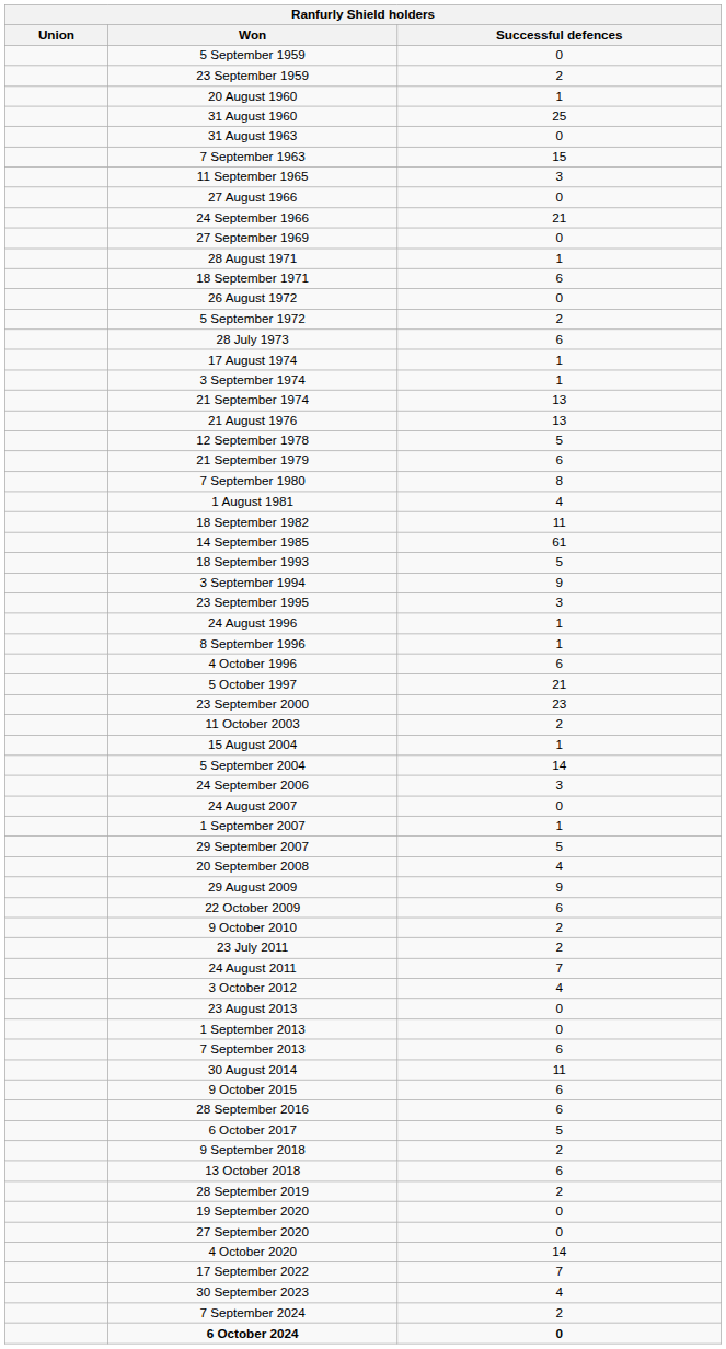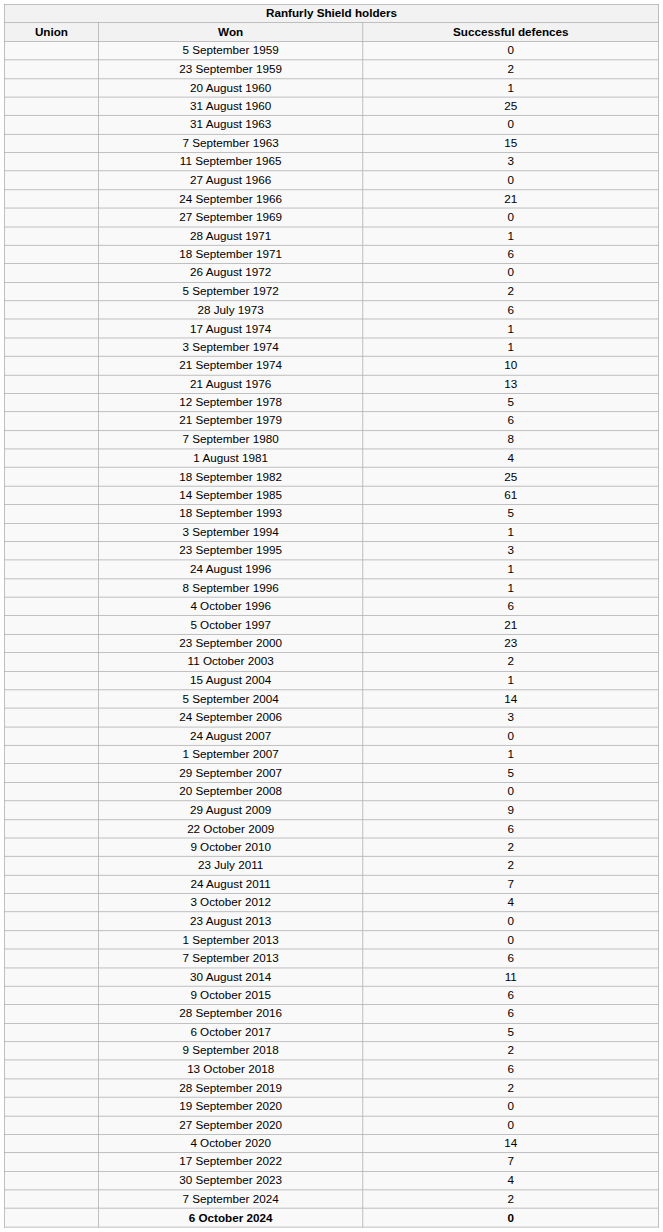 <table class="wikitable sortable" style="text-align:center;width:71%">
 <tr>
 <th colspan=50%>Ranfurly Shield holders</th>
 </tr>
 <tr>
 <th>Union</th>
 <th>Won</th>
 <th>Successful defences</th>
 </tr>
 <tr>
 <td style="text-align:left"></td>
 <td>5 September 1959</td>
 <td>0</td>
 </tr>
 <tr>
 <td style="text-align:left"></td>
 <td>23 September 1959</td>
 <td>2</td>
 </tr>
 <tr>
 <td style="text-align:left"></td>
 <td>20 August 1960</td>
 <td>1</td>
 </tr>
 <tr>
 <td style="text-align:left"></td>
 <td>31 August 1960</td>
 <td>25</td>
 </tr>
 <tr>
 <td style="text-align:left"></td>
 <td>31 August 1963</td>
 <td>0</td>
 </tr>
 <tr>
 <td style="text-align:left"></td>
 <td>7 September 1963</td>
 <td>15</td>
 </tr>
 <tr>
 <td style="text-align:left"></td>
 <td>11 September 1965</td>
 <td>3</td>
 </tr>
 <tr>
 <td style="text-align:left"></td>
 <td>27 August 1966</td>
 <td>0</td>
 </tr>
 <tr>
 <td style="text-align:left"></td>
 <td>24 September 1966</td>
 <td>21</td>
 </tr>
 <tr>
 <td style="text-align:left"></td>
 <td>27 September 1969</td>
 <td>0</td>
 </tr>
 <tr>
 <td style="text-align:left"></td>
 <td>28 August 1971</td>
 <td>1</td>
 </tr>
 <tr>
 <td style="text-align:left"></td>
 <td>18 September 1971</td>
 <td>6</td>
 </tr>
 <tr>
 <td style="text-align:left"></td>
 <td>26 August 1972</td>
 <td>0</td>
 </tr>
 <tr>
 <td style="text-align:left"></td>
 <td>5 September 1972</td>
 <td>2</td>
 </tr>
 <tr>
 <td style="text-align:left"></td>
 <td>28 July 1973</td>
 <td>6</td>
 </tr>
 <tr>
 <td style="text-align:left"></td>
 <td>17 August 1974</td>
 <td>1</td>
 </tr>
 <tr>
 <td style="text-align:left"></td>
 <td>3 September 1974</td>
 <td>1</td>
 </tr>
 <tr>
 <td style="text-align:left"></td>
 <td>21 September 1974</td>
-<td>13</td>
+<td>10</td>
 </tr>
 <tr>
 <td style="text-align:left"></td>
 <td>21 August 1976</td>
 <td>13</td>
 </tr>
 <tr>
 <td style="text-align:left"></td>
 <td>12 September 1978</td>
 <td>5</td>
 </tr>
 <tr>
 <td style="text-align:left"></td>
 <td>21 September 1979</td>
 <td>6</td>
 </tr>
 <tr>
 <td style="text-align:left"></td>
 <td>7 September 1980</td>
 <td>8</td>
 </tr>
 <tr>
 <td style="text-align:left"></td>
 <td>1 August 1981</td>
 <td>4</td>
 </tr>
 <tr>
 <td style="text-align:left"></td>
 <td>18 September 1982</td>
-<td>11</td>
+<td>25</td>
 </tr>
 <tr>
 <td style="text-align:left"></td>
 <td>14 September 1985</td>
 <td>61</td>
 </tr>
 <tr>
 <td style="text-align:left"></td>
 <td>18 September 1993</td>
 <td>5</td>
 </tr>
 <tr>
 <td style="text-align:left"></td>
 <td>3 September 1994</td>
-<td>9</td>
+<td>1</td>
 </tr>
 <tr>
 <td style="text-align:left"></td>
 <td>23 September 1995</td>
 <td>3</td>
 </tr>
 <tr>
 <td style="text-align:left"></td>
 <td>24 August 1996</td>
 <td>1</td>
 </tr>
 <tr>
 <td style="text-align:left"></td>
 <td>8 September 1996</td>
 <td>1</td>
 </tr>
 <tr>
 <td style="text-align:left"></td>
 <td>4 October 1996</td>
 <td>6</td>
 </tr>
 <tr>
 <td style="text-align:left"></td>
 <td>5 October 1997</td>
 <td>21</td>
 </tr>
 <tr>
 <td style="text-align:left"></td>
 <td>23 September 2000</td>
 <td>23</td>
 </tr>
 <tr>
 <td style="text-align:left"></td>
 <td>11 October 2003</td>
 <td>2</td>
 </tr>
 <tr>
 <td style="text-align:left"></td>
 <td>15 August 2004</td>
 <td>1</td>
 </tr>
 <tr>
 <td style="text-align:left"></td>
 <td>5 September 2004</td>
 <td>14</td>
 </tr>
 <tr>
 <td style="text-align:left"></td>
 <td>24 September 2006</td>
 <td>3</td>
 </tr>
 <tr>
 <td style="text-align:left"></td>
 <td>24 August 2007</td>
 <td>0</td>
 </tr>
 <tr>
 <td style="text-align:left"></td>
 <td>1 September 2007</td>
 <td>1</td>
 </tr>
 <tr>
 <td style="text-align:left"></td>
 <td>29 September 2007</td>
 <td>5</td>
 </tr>
 <tr>
 <td style="text-align:left"></td>
 <td>20 September 2008</td>
-<td>4</td>
+<td>0</td>
 </tr>
 <tr>
 <td style="text-align:left"></td>
 <td>29 August 2009</td>
 <td>9</td>
 </tr>
 <tr>
 <td style="text-align:left"></td>
 <td>22 October 2009</td>
 <td>6</td>
 </tr>
 <tr>
 <td style="text-align:left"></td>
 <td>9 October 2010</td>
 <td>2</td>
 </tr>
 <tr>
 <td style="text-align:left"></td>
 <td>23 July 2011</td>
 <td>2</td>
 </tr>
 <tr>
 <td style="text-align:left"></td>
 <td>24 August 2011</td>
 <td>7</td>
 </tr>
 <tr>
 <td style="text-align:left"></td>
 <td>3 October 2012</td>
 <td>4</td>
 </tr>
 <tr>
 <td style="text-align:left"></td>
 <td>23 August 2013</td>
 <td>0</td>
 </tr>
 <tr>
 <td style="text-align:left"></td>
 <td>1 September 2013</td>
 <td>0</td>
 </tr>
 <tr>
 <td style="text-align:left"></td>
 <td>7 September 2013</td>
 <td>6</td>
 </tr>
 <tr>
 <td style="text-align:left"></td>
 <td>30 August 2014</td>
 <td>11</td>
 </tr>
 <tr>
 <td style="text-align:left"></td>
 <td>9 October 2015</td>
 <td>6</td>
 </tr>
 <tr>
 <td style="text-align:left"></td>
 <td>28 September 2016</td>
 <td>6</td>
 </tr>
 <tr>
 <td style="text-align:left"></td>
 <td>6 October 2017</td>
 <td>5</td>
 </tr>
 <tr>
 <td style="text-align:left"></td>
 <td>9 September 2018</td>
 <td>2</td>
 </tr>
 <tr>
 <td style="text-align:left"></td>
 <td>13 October 2018</td>
 <td>6</td>
 </tr>
 <tr>
 <td style="text-align:left"></td>
 <td>28 September 2019</td>
 <td>2</td>
 </tr>
 <tr>
 <td style="text-align:left"></td>
 <td>19 September 2020</td>
 <td>0</td>
 </tr>
 <tr>
 <td style="text-align:left"></td>
 <td>27 September 2020</td>
 <td>0</td>
 </tr>
 <tr>
 <td style="text-align:left"></td>
 <td>4 October 2020</td>
 <td>14</td>
 </tr>
 <tr>
 <td style="text-align:left"></td>
 <td>17 September 2022</td>
 <td>7</td>
 </tr>
 <tr>
 <td style="text-align:left"></td>
 <td>30 September 2023</td>
 <td>4</td>
 </tr>
 <tr>
 <td style="text-align:left"></td>
 <td>7 September 2024</td>
 <td>2</td>
 </tr>
 <tr>
 <td style="text-align:left"><strong></strong></td>
 <td><strong>6 October 2024</strong></td>
 <td><strong>0</strong></td>
 </tr>
 </table>
